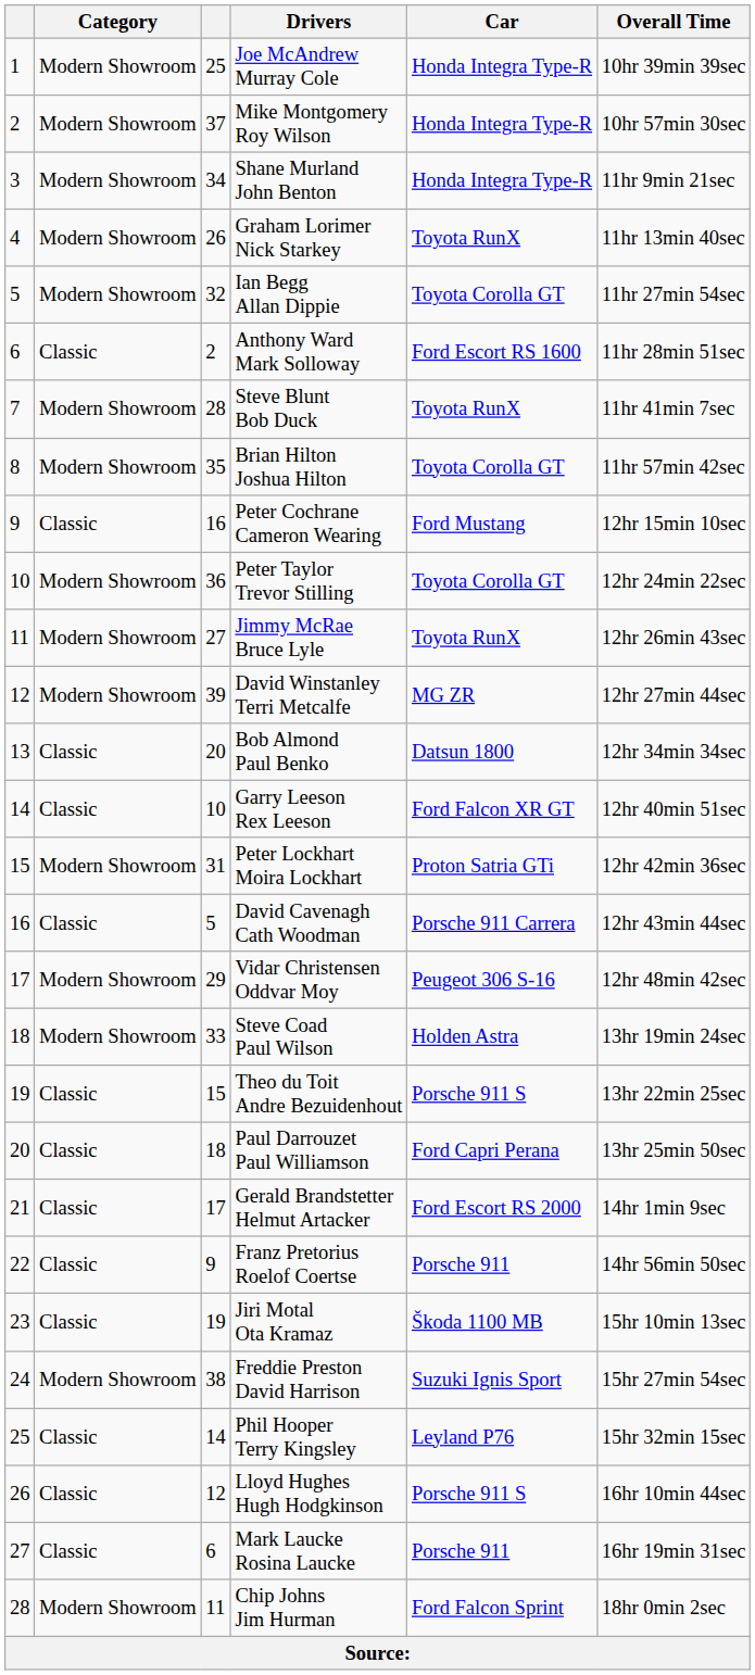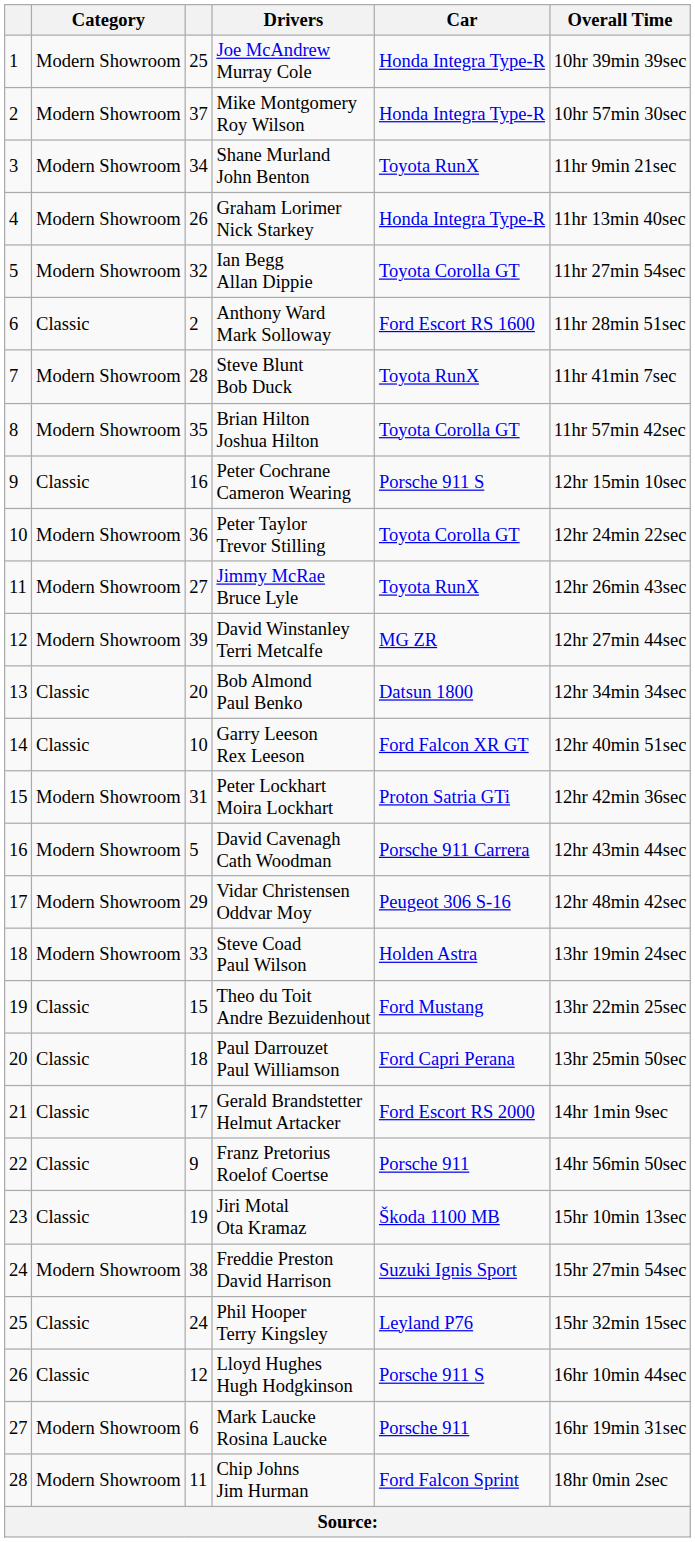 <table class="wikitable" style="text-align: left; font-size: 95%;">
 <tr>
 <th></th>
 <th>Category</th>
 <th></th>
 <th>Drivers</th>
 <th>Car</th>
 <th>Overall Time</th>
 </tr>
 <tr>
 <td>1</td>
 <td>Modern Showroom</td>
 <td>25</td>
 <td> <a href='#'>Joe McAndrew</a> <br>  Murray Cole</td>
 <td><a href='#'>Honda Integra Type-R</a></td>
 <td>10hr 39min 39sec</td>
 </tr>
 <tr>
 <td>2</td>
 <td>Modern Showroom</td>
 <td>37</td>
 <td> Mike Montgomery <br>  Roy Wilson</td>
 <td><a href='#'>Honda Integra Type-R</a></td>
 <td>10hr 57min 30sec</td>
 </tr>
 <tr>
 <td>3</td>
 <td>Modern Showroom</td>
 <td>34</td>
 <td> Shane Murland <br>  John Benton</td>
-<td><a href='#'>Honda Integra Type-R</a></td>
+<td><a href='#'>Toyota RunX</a></td>
 <td>11hr 9min 21sec</td>
 </tr>
 <tr>
 <td>4</td>
 <td>Modern Showroom</td>
 <td>26</td>
 <td> Graham Lorimer <br>  Nick Starkey</td>
-<td><a href='#'>Toyota RunX</a></td>
+<td><a href='#'>Honda Integra Type-R</a></td>
 <td>11hr 13min 40sec</td>
 </tr>
 <tr>
 <td>5</td>
 <td>Modern Showroom</td>
 <td>32</td>
 <td> Ian Begg <br>  Allan Dippie</td>
 <td><a href='#'>Toyota Corolla GT</a></td>
 <td>11hr 27min 54sec</td>
 </tr>
 <tr>
 <td>6</td>
 <td>Classic</td>
 <td>2</td>
 <td> Anthony Ward <br>  Mark Solloway</td>
 <td><a href='#'>Ford Escort RS 1600</a></td>
 <td>11hr 28min 51sec</td>
 </tr>
 <tr>
 <td>7</td>
 <td>Modern Showroom</td>
 <td>28</td>
 <td> Steve Blunt <br>  Bob Duck</td>
 <td><a href='#'>Toyota RunX</a></td>
 <td>11hr 41min 7sec</td>
 </tr>
 <tr>
 <td>8</td>
 <td>Modern Showroom</td>
 <td>35</td>
 <td> Brian Hilton <br>  Joshua Hilton</td>
 <td><a href='#'>Toyota Corolla GT</a></td>
 <td>11hr 57min 42sec</td>
 </tr>
 <tr>
 <td>9</td>
 <td>Classic</td>
 <td>16</td>
 <td> Peter Cochrane <br>  Cameron Wearing</td>
-<td><a href='#'>Ford Mustang</a></td>
+<td><a href='#'>Porsche 911 S</a></td>
 <td>12hr 15min 10sec</td>
 </tr>
 <tr>
 <td>10</td>
 <td>Modern Showroom</td>
 <td>36</td>
 <td> Peter Taylor <br>  Trevor Stilling</td>
 <td><a href='#'>Toyota Corolla GT</a></td>
 <td>12hr 24min 22sec</td>
 </tr>
 <tr>
 <td>11</td>
 <td>Modern Showroom</td>
 <td>27</td>
 <td> <a href='#'>Jimmy McRae</a> <br>  Bruce Lyle</td>
 <td><a href='#'>Toyota RunX</a></td>
 <td>12hr 26min 43sec</td>
 </tr>
 <tr>
 <td>12</td>
 <td>Modern Showroom</td>
 <td>39</td>
 <td> David Winstanley <br>  Terri Metcalfe</td>
 <td><a href='#'>MG ZR</a></td>
 <td>12hr 27min 44sec</td>
 </tr>
 <tr>
 <td>13</td>
 <td>Classic</td>
 <td>20</td>
 <td> Bob Almond <br>  Paul Benko</td>
 <td><a href='#'>Datsun 1800</a></td>
 <td>12hr 34min 34sec</td>
 </tr>
 <tr>
 <td>14</td>
 <td>Classic</td>
 <td>10</td>
 <td> Garry Leeson <br>  Rex Leeson</td>
 <td><a href='#'>Ford Falcon XR GT</a></td>
 <td>12hr 40min 51sec</td>
 </tr>
 <tr>
 <td>15</td>
 <td>Modern Showroom</td>
 <td>31</td>
 <td> Peter Lockhart <br>  Moira Lockhart</td>
 <td><a href='#'>Proton Satria GTi</a></td>
 <td>12hr 42min 36sec</td>
 </tr>
 <tr>
 <td>16</td>
-<td>Classic</td>
+<td>Modern Showroom</td>
 <td>5</td>
 <td> David Cavenagh <br>  Cath Woodman</td>
 <td><a href='#'>Porsche 911 Carrera</a></td>
 <td>12hr 43min 44sec</td>
 </tr>
 <tr>
 <td>17</td>
 <td>Modern Showroom</td>
 <td>29</td>
 <td> Vidar Christensen <br>  Oddvar Moy</td>
 <td><a href='#'>Peugeot 306 S-16</a></td>
 <td>12hr 48min 42sec</td>
 </tr>
 <tr>
 <td>18</td>
 <td>Modern Showroom</td>
 <td>33</td>
 <td> Steve Coad <br>  Paul Wilson</td>
 <td><a href='#'>Holden Astra</a></td>
 <td>13hr 19min 24sec</td>
 </tr>
 <tr>
 <td>19</td>
 <td>Classic</td>
 <td>15</td>
 <td> Theo du Toit <br>  Andre Bezuidenhout</td>
-<td><a href='#'>Porsche 911 S</a></td>
+<td><a href='#'>Ford Mustang</a></td>
 <td>13hr 22min 25sec</td>
 </tr>
 <tr>
 <td>20</td>
 <td>Classic</td>
 <td>18</td>
 <td>  Paul Darrouzet <br>  Paul Williamson</td>
 <td><a href='#'>Ford Capri Perana</a></td>
 <td>13hr 25min 50sec</td>
 </tr>
 <tr>
 <td>21</td>
 <td>Classic</td>
 <td>17</td>
 <td>  Gerald Brandstetter <br>  Helmut Artacker</td>
 <td><a href='#'>Ford Escort RS 2000</a></td>
 <td>14hr 1min 9sec</td>
 </tr>
 <tr>
 <td>22</td>
 <td>Classic</td>
 <td>9</td>
 <td> Franz Pretorius <br>  Roelof Coertse</td>
 <td><a href='#'>Porsche 911</a></td>
 <td>14hr 56min 50sec</td>
 </tr>
 <tr>
 <td>23</td>
 <td>Classic</td>
 <td>19</td>
 <td> Jiri Motal <br>  Ota Kramaz</td>
 <td><a href='#'>Škoda 1100 MB</a></td>
 <td>15hr 10min 13sec</td>
 </tr>
 <tr>
 <td>24</td>
 <td>Modern Showroom</td>
 <td>38</td>
 <td> Freddie Preston <br>  David Harrison</td>
 <td><a href='#'>Suzuki Ignis Sport</a></td>
 <td>15hr 27min 54sec</td>
 </tr>
 <tr>
 <td>25</td>
 <td>Classic</td>
-<td>14</td>
+<td>24</td>
 <td>  Phil Hooper <br>  Terry Kingsley</td>
 <td><a href='#'>Leyland P76</a></td>
 <td>15hr 32min 15sec</td>
 </tr>
 <tr>
 <td>26</td>
 <td>Classic</td>
 <td>12</td>
 <td> Lloyd Hughes <br>  Hugh Hodgkinson</td>
 <td><a href='#'>Porsche 911 S</a></td>
 <td>16hr 10min 44sec</td>
 </tr>
 <tr>
 <td>27</td>
-<td>Classic</td>
+<td>Modern Showroom</td>
 <td>6</td>
 <td> Mark Laucke <br>  Rosina Laucke</td>
 <td><a href='#'>Porsche 911</a></td>
 <td>16hr 19min 31sec</td>
 </tr>
 <tr>
 <td>28</td>
 <td>Modern Showroom</td>
 <td>11</td>
 <td> Chip Johns <br>  Jim Hurman</td>
 <td><a href='#'>Ford Falcon Sprint</a></td>
 <td>18hr 0min 2sec</td>
 </tr>
 <tr>
 <th colspan=6>Source:</th>
 </tr>
 </table>
